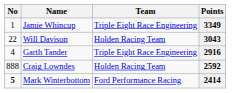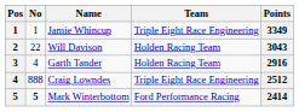 <table class="wikitable" style="font-size: 85%;">
 <tr>
+<th>Pos</th>
 <th>No</th>
 <th>Name</th>
 <th>Team</th>
 <th>Points</th>
 </tr>
 <tr>
+<th>1</th>
 <td align="center">1</td>
 <td> <a href='#'>Jamie Whincup</a></td>
 <td><a href='#'>Triple Eight Race Engineering</a></td>
 <th>3349</th>
 </tr>
 <tr>
+<th>2</th>
 <td align="center">22</td>
 <td> <a href='#'>Will Davison</a></td>
 <td><a href='#'>Holden Racing Team</a></td>
 <th>3043</th>
 </tr>
 <tr>
+<th>3</th>
 <td align="center">4</td>
 <td> <a href='#'>Garth Tander</a></td>
-<td><a href='#'>Triple Eight Race Engineering</a></td>
+<td><a href='#'>Holden Racing Team</a></td>
 <th>2916</th>
 </tr>
 <tr>
+<th>4</th>
 <td align="center">888</td>
 <td> <a href='#'>Craig Lowndes</a></td>
-<td><a href='#'>Holden Racing Team</a></td>
-<th>2592</th>
+<td><a href='#'>Triple Eight Race Engineering</a></td>
+<th>2512</th>
 </tr>
 <tr>
+<th>5</th>
 <td align="center"><strong>5</strong></td>
 <td> <a href='#'>Mark Winterbottom</a></td>
 <td><a href='#'>Ford Performance Racing</a></td>
 <th>2414</th>
 </tr>
 </table>
